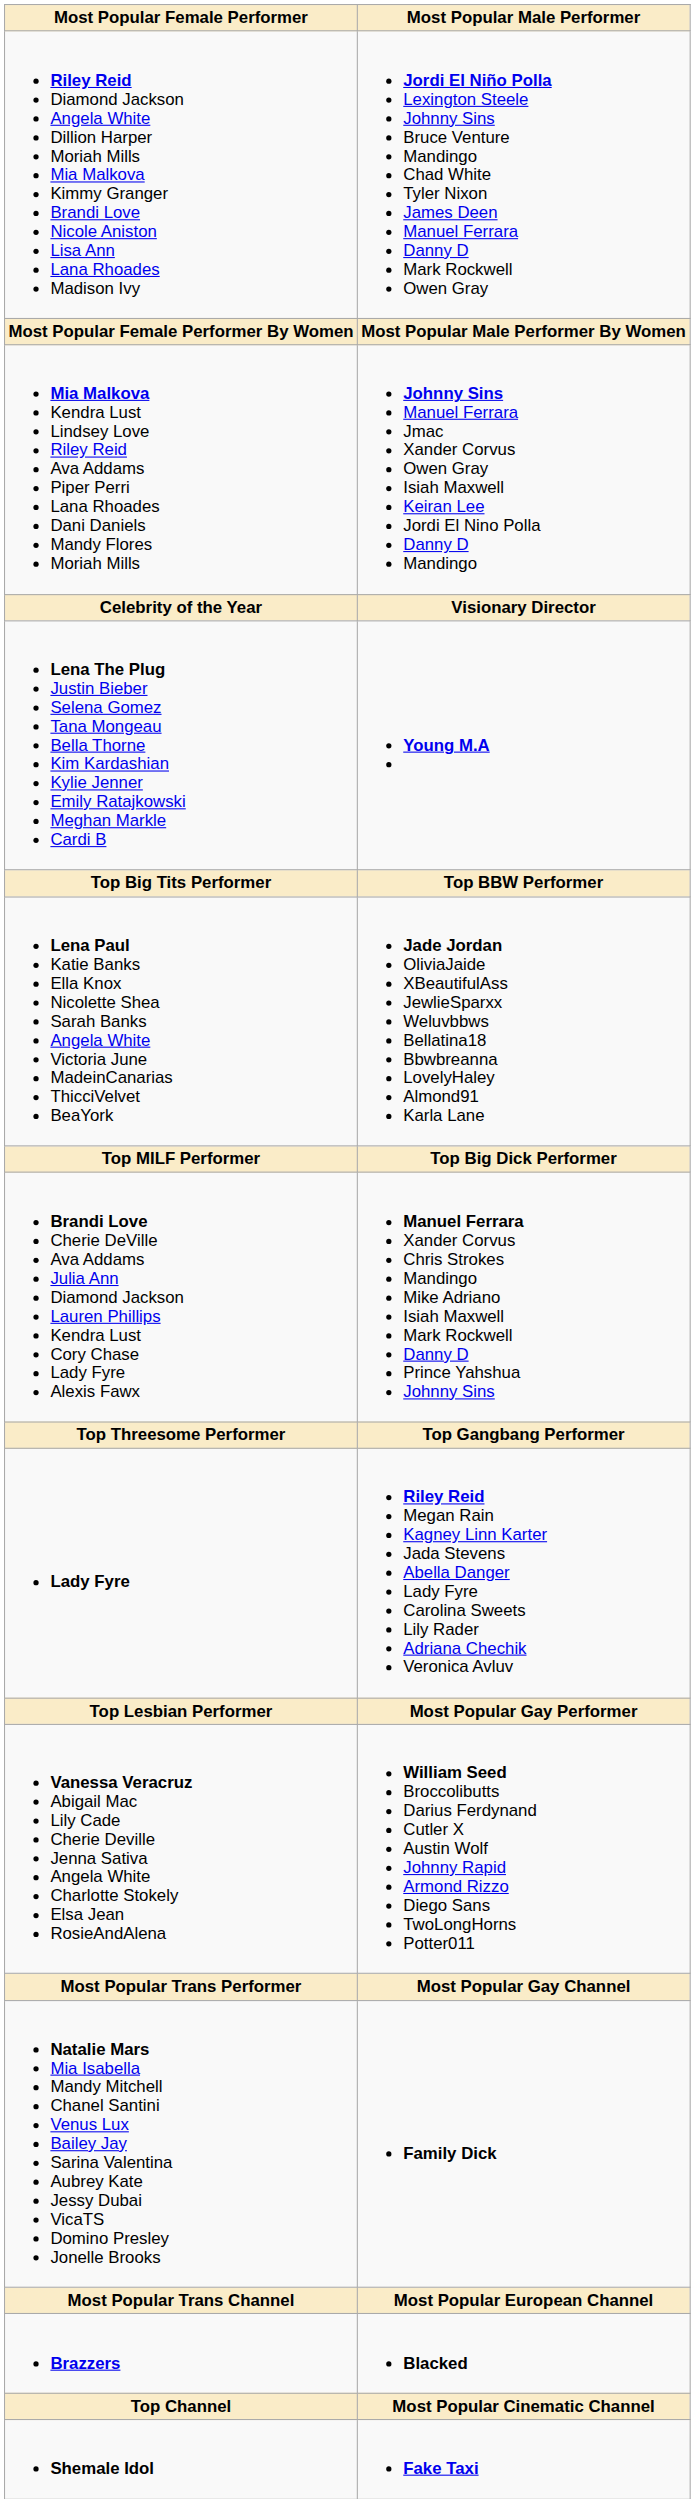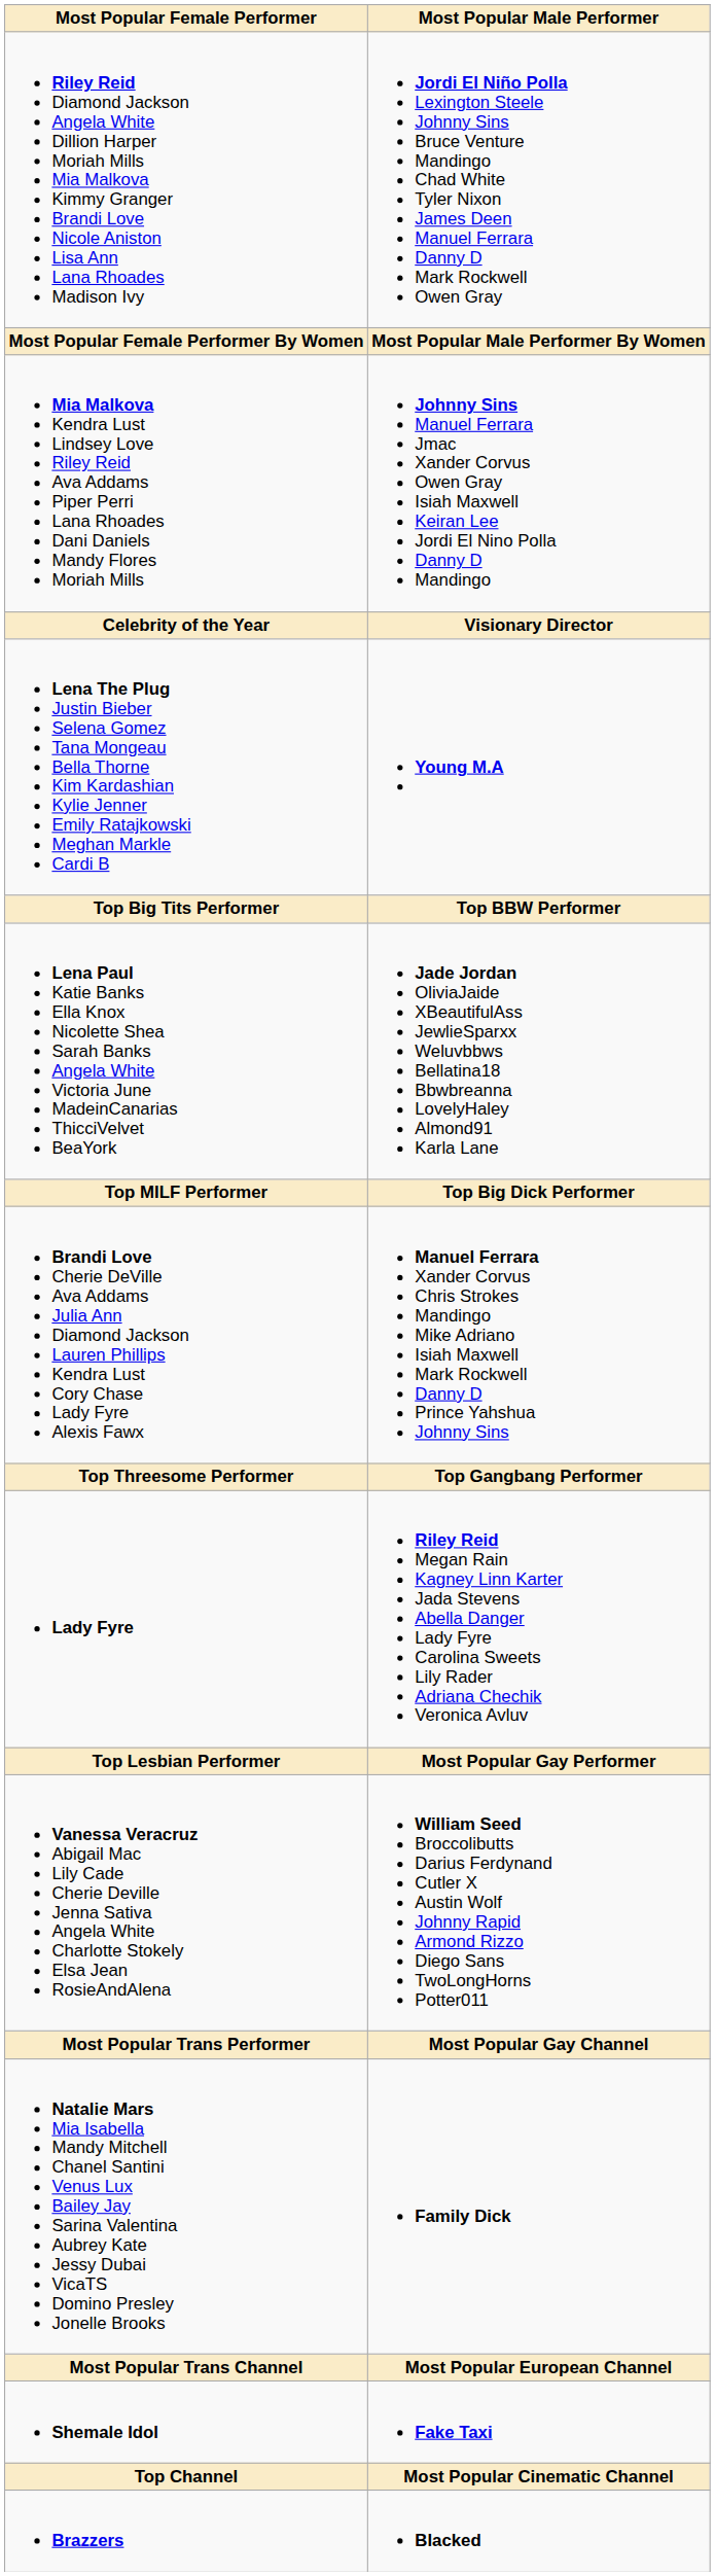 <table class="wikitable">
 <tr>
 <th style="background:#faecc8">Most Popular Female Performer</th>
 <th style="background:#faecc8">Most Popular Male Performer</th>
 </tr>
 <tr>
 <td><br><ul><li><strong><a href='#'>Riley Reid</a></strong></li><li>Diamond Jackson</li><li><a href='#'>Angela White</a></li><li>Dillion Harper</li><li>Moriah Mills</li><li><a href='#'>Mia Malkova</a></li><li>Kimmy Granger</li><li><a href='#'>Brandi Love</a></li><li><a href='#'>Nicole Aniston</a></li><li><a href='#'>Lisa Ann</a></li><li><a href='#'>Lana Rhoades</a></li><li>Madison Ivy</li></ul></td>
 <td><br><ul><li><strong><a href='#'>Jordi El Niño Polla</a></strong></li><li><a href='#'>Lexington Steele</a></li><li><a href='#'>Johnny Sins</a></li><li>Bruce Venture</li><li>Mandingo</li><li>Chad White</li><li>Tyler Nixon</li><li><a href='#'>James Deen</a></li><li><a href='#'>Manuel Ferrara</a></li><li><a href='#'>Danny D</a></li><li>Mark Rockwell</li><li>Owen Gray</li></ul></td>
 </tr>
 <tr>
 <th style="background:#faecc8">Most Popular Female Performer By Women</th>
 <th style="background:#faecc8">Most Popular Male Performer By Women</th>
 </tr>
 <tr>
 <td><br><ul><li><strong><a href='#'>Mia Malkova</a></strong></li><li>Kendra Lust</li><li>Lindsey Love</li><li><a href='#'>Riley Reid</a></li><li>Ava Addams</li><li>Piper Perri</li><li>Lana Rhoades</li><li>Dani Daniels</li><li>Mandy Flores</li><li>Moriah Mills</li></ul></td>
 <td><br><ul><li><strong><a href='#'>Johnny Sins</a></strong></li><li><a href='#'>Manuel Ferrara</a></li><li>Jmac</li><li>Xander Corvus</li><li>Owen Gray</li><li>Isiah Maxwell</li><li><a href='#'>Keiran Lee</a></li><li>Jordi El Nino Polla</li><li><a href='#'>Danny D</a></li><li>Mandingo</li></ul></td>
 </tr>
 <tr>
 <th style="background:#faecc8">Celebrity of the Year</th>
 <th style="background:#faecc8">Visionary Director</th>
 </tr>
 <tr>
 <td><br><ul><li><strong>Lena The Plug</strong></li><li><a href='#'>Justin Bieber</a></li><li><a href='#'>Selena Gomez</a></li><li><a href='#'>Tana Mongeau</a></li><li><a href='#'>Bella Thorne</a></li><li><a href='#'>Kim Kardashian</a></li><li><a href='#'>Kylie Jenner</a></li><li><a href='#'>Emily Ratajkowski</a></li><li><a href='#'>Meghan Markle</a></li><li><a href='#'>Cardi B</a></li></ul></td>
 <td><br><ul><li><strong><a href='#'>Young M.A</a></strong></li><li></li></ul></td>
 </tr>
 <tr>
 <th style="background:#faecc8">Top Big Tits Performer</th>
 <th style="background:#faecc8">Top BBW Performer</th>
 </tr>
 <tr>
 <td><br><ul><li><strong>Lena Paul</strong></li><li>Katie Banks</li><li>Ella Knox</li><li>Nicolette Shea</li><li>Sarah Banks</li><li><a href='#'>Angela White</a></li><li>Victoria June</li><li>MadeinCanarias</li><li>ThicciVelvet</li><li>BeaYork</li></ul></td>
 <td><br><ul><li><strong>Jade Jordan</strong></li><li>OliviaJaide</li><li>XBeautifulAss</li><li>JewlieSparxx</li><li>Weluvbbws</li><li>Bellatina18</li><li>Bbwbreanna</li><li>LovelyHaley</li><li>Almond91</li><li>Karla Lane</li></ul></td>
 </tr>
 <tr>
 <th style="background:#faecc8">Top MILF Performer</th>
 <th style="background:#faecc8">Top Big Dick Performer</th>
 </tr>
 <tr>
 <td><br><ul><li><strong>Brandi Love</strong></li><li>Cherie DeVille</li><li>Ava Addams</li><li><a href='#'>Julia Ann</a></li><li>Diamond Jackson</li><li><a href='#'>Lauren Phillips</a></li><li>Kendra Lust</li><li>Cory Chase</li><li>Lady Fyre</li><li>Alexis Fawx</li></ul></td>
 <td><br><ul><li><strong>Manuel Ferrara</strong></li><li>Xander Corvus</li><li>Chris Strokes</li><li>Mandingo</li><li>Mike Adriano</li><li>Isiah Maxwell</li><li>Mark Rockwell</li><li><a href='#'>Danny D</a></li><li>Prince Yahshua</li><li><a href='#'>Johnny Sins</a></li></ul></td>
 </tr>
 <tr>
 <th style="background:#faecc8">Top Threesome Performer</th>
 <th style="background:#faecc8">Top Gangbang Performer</th>
 </tr>
 <tr>
 <td><br><ul><li><strong>Lady Fyre</strong></li></ul></td>
 <td><br><ul><li><strong><a href='#'>Riley Reid</a></strong></li><li>Megan Rain</li><li><a href='#'>Kagney Linn Karter</a></li><li>Jada Stevens</li><li><a href='#'>Abella Danger</a></li><li>Lady Fyre</li><li>Carolina Sweets</li><li>Lily Rader</li><li><a href='#'>Adriana Chechik</a></li><li>Veronica Avluv</li></ul></td>
 </tr>
 <tr>
 <th style="background:#faecc8">Top Lesbian Performer</th>
 <th style="background:#faecc8">Most Popular Gay Performer</th>
 </tr>
 <tr>
 <td><br><ul><li><strong>Vanessa Veracruz</strong></li><li>Abigail Mac</li><li>Lily Cade</li><li>Cherie Deville</li><li>Jenna Sativa</li><li>Angela White</li><li>Charlotte Stokely</li><li>Elsa Jean</li><li>RosieAndAlena</li></ul></td>
 <td><br><ul><li><strong>William Seed</strong></li><li>Broccolibutts</li><li>Darius Ferdynand</li><li>Cutler X</li><li>Austin Wolf</li><li><a href='#'>Johnny Rapid</a></li><li><a href='#'>Armond Rizzo</a></li><li>Diego Sans</li><li>TwoLongHorns</li><li>Potter011</li></ul></td>
 </tr>
 <tr>
 <th style="background:#faecc8">Most Popular Trans Performer</th>
 <th style="background:#faecc8">Most Popular Gay Channel</th>
 </tr>
 <tr>
 <td><br><ul><li><strong>Natalie Mars</strong></li><li><a href='#'>Mia Isabella</a></li><li>Mandy Mitchell</li><li>Chanel Santini</li><li><a href='#'>Venus Lux</a></li><li><a href='#'>Bailey Jay</a></li><li>Sarina Valentina</li><li>Aubrey Kate</li><li>Jessy Dubai</li><li>VicaTS</li><li>Domino Presley</li><li>Jonelle Brooks</li></ul></td>
 <td><br><ul><li><strong>Family Dick</strong></li></ul></td>
 </tr>
 <tr>
 <th style="background:#faecc8">Most Popular Trans Channel</th>
 <th style="background:#faecc8">Most Popular European Channel</th>
 </tr>
 <tr>
-<td><br><ul><li><strong><a href='#'>Brazzers</a></strong></li></ul></td>
-<td><br><ul><li><strong>Blacked</strong></li></ul></td>
+<td><br><ul><li><strong>Shemale Idol</strong></li></ul></td>
+<td><br><ul><li><strong><a href='#'>Fake Taxi</a></strong></li></ul></td>
 </tr>
 <tr>
 <th style="background:#faecc8">Top Channel</th>
 <th style="background:#faecc8">Most Popular Cinematic Channel</th>
 </tr>
 <tr>
-<td><br><ul><li><strong>Shemale Idol</strong></li></ul></td>
-<td><br><ul><li><strong><a href='#'>Fake Taxi</a></strong></li></ul></td>
+<td><br><ul><li><strong><a href='#'>Brazzers</a></strong></li></ul></td>
+<td><br><ul><li><strong>Blacked</strong></li></ul></td>
 </tr>
 </table>
